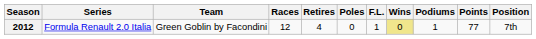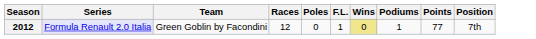 <table class="wikitable" style="font-size: 90%; text-align:center">
 <tr>
 <th>Season</th>
 <th>Series</th>
 <th>Team</th>
 <th>Races</th>
-<th>Retires</th>
 <th>Poles</th>
 <th>F.L.</th>
 <th>Wins</th>
 <th>Podiums</th>
 <th>Points</th>
 <th>Position</th>
 </tr>
 <tr>
 <th>2012</th>
-<td align=left><a href='#'>Formula Renault 2.0 Italia</a></td>
+<td align=left style="background: lavender;"><a href='#'>Formula Renault 2.0 Italia</a></td>
 <td align=left>Green Goblin by Facondini</td>
 <td>12</td>
-<td>4</td>
 <td>0</td>
 <td>1</td>
 <td style="background: khaki;">0</td>
 <td>1</td>
 <td>77</td>
 <td>7th</td>
 </tr>
 </table>
